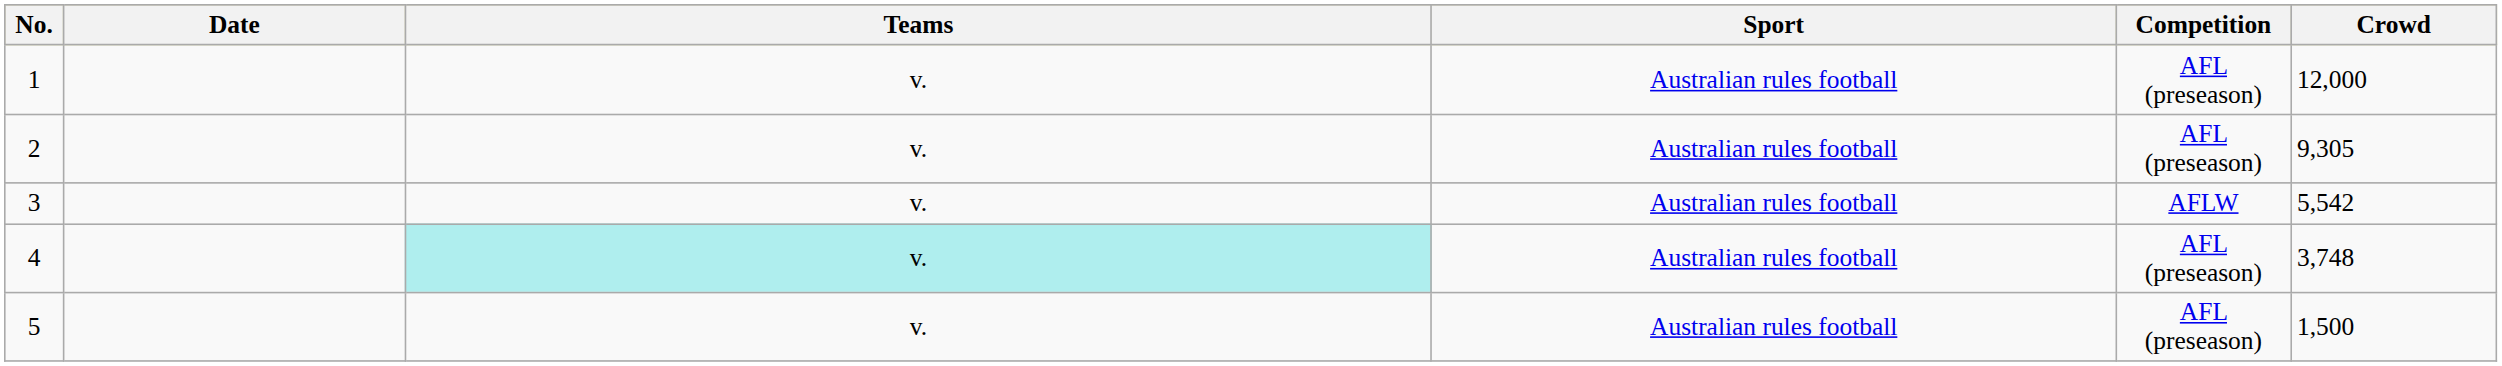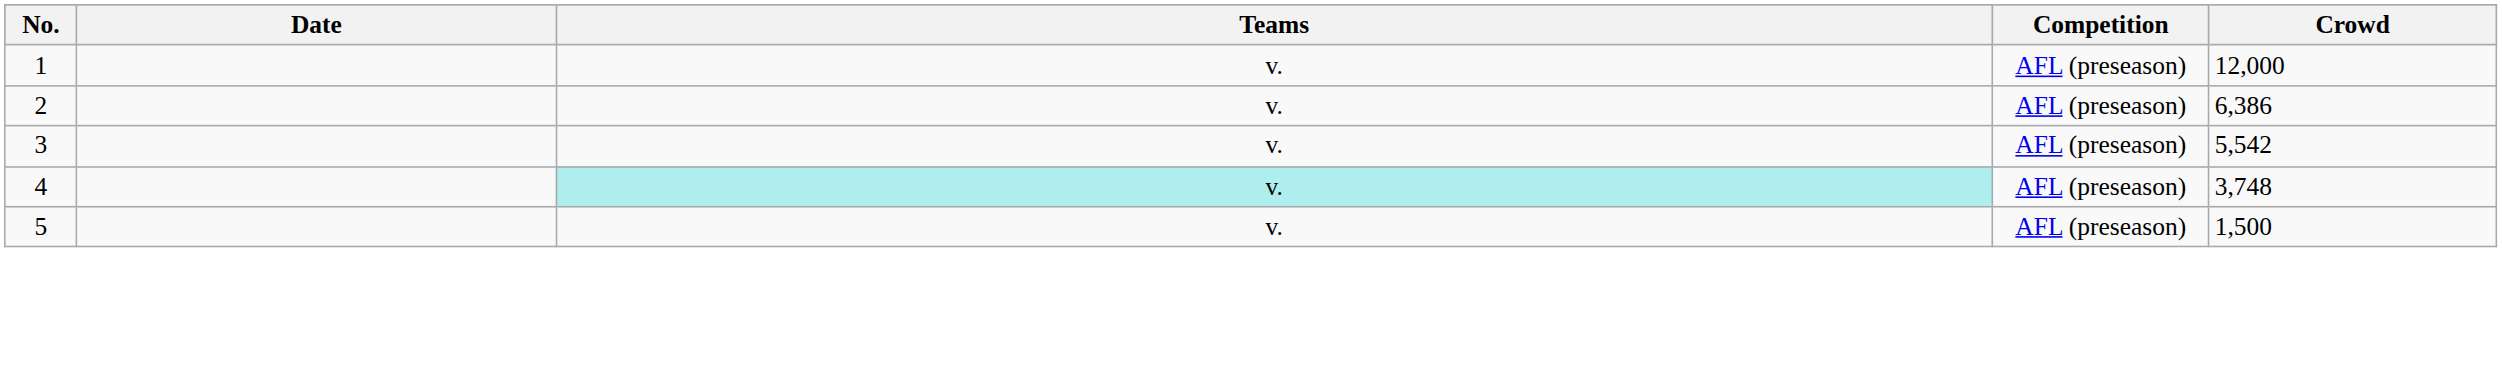 <table class="wikitable sortable">
 <tr style="background:#bdb76b;">
 <th width=1%>No.</th>
 <th width=10%>Date</th>
 <th width=30%>Teams</th>
-<th width=20%>Sport</th>
 <th width=3%>Competition</th>
 <th width=6%>Crowd</th>
 </tr>
 <tr>
 <td align=center>1</td>
 <td align=center></td>
 <td align=center> v. </td>
-<td align=center><a href='#'>Australian rules football</a></td>
 <td align=center><a href='#'>AFL</a> (preseason)</td>
 <td>12,000</td>
 </tr>
 <tr>
 <td align=center>2</td>
 <td align=center></td>
 <td align=center> v. </td>
-<td align=center><a href='#'>Australian rules football</a></td>
 <td align=center><a href='#'>AFL</a> (preseason)</td>
-<td>9,305</td>
+<td>6,386</td>
 </tr>
 <tr>
 <td align=center>3</td>
 <td align=center></td>
 <td align=center> v. </td>
-<td align=center><a href='#'>Australian rules football</a></td>
-<td align=center><a href='#'>AFLW</a></td>
+<td align=center><a href='#'>AFL</a> (preseason)</td>
 <td>5,542</td>
 </tr>
 <tr>
 <td align=center>4</td>
 <td align=center></td>
 <td align=center style="background: paleturquoise;"> v. </td>
-<td align=center><a href='#'>Australian rules football</a></td>
 <td align=center><a href='#'>AFL</a> (preseason)</td>
 <td>3,748</td>
 </tr>
 <tr>
 <td align=center>5</td>
 <td align=center></td>
 <td align=center> v. </td>
-<td align=center><a href='#'>Australian rules football</a></td>
 <td align=center><a href='#'>AFL</a> (preseason)</td>
 <td>1,500</td>
 </tr>
 </table>
